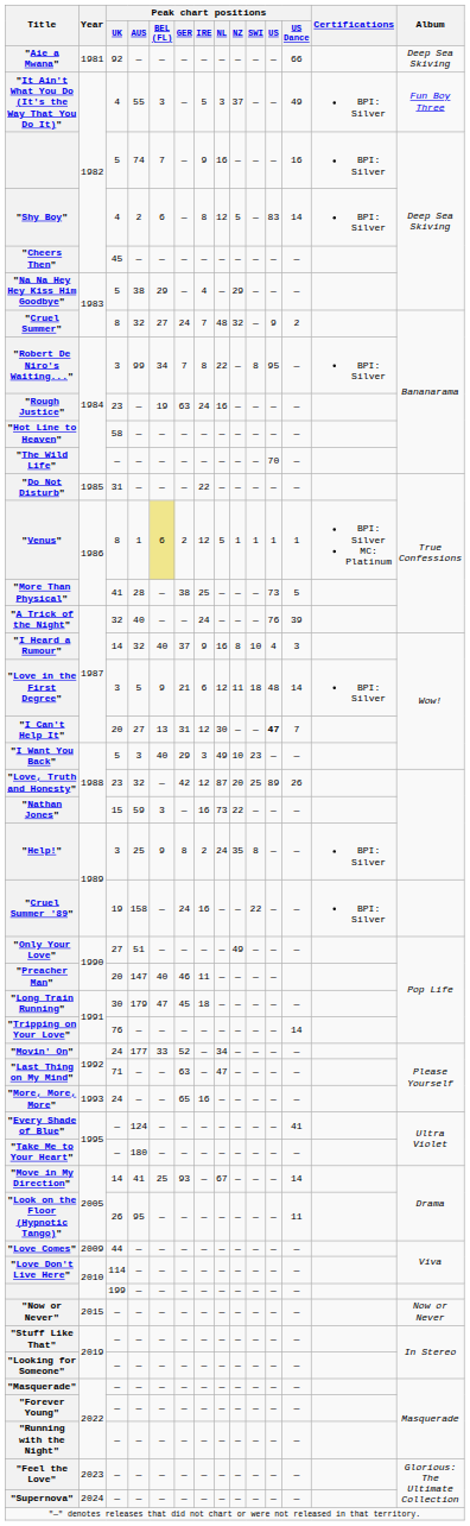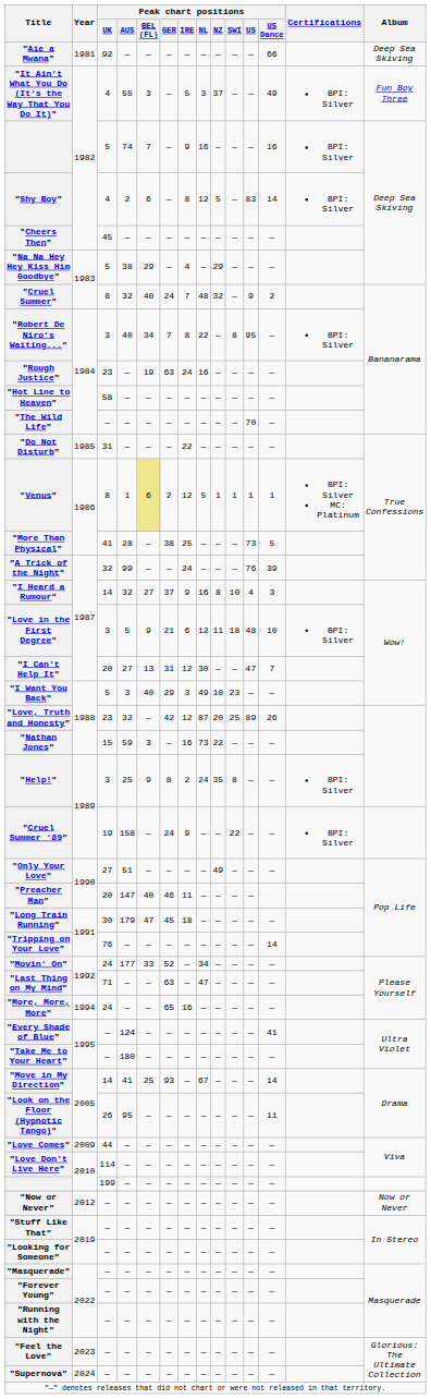 <table class="wikitable plainrowheaders" style="text-align:center;">
 <tr>
 <th scope="col" rowspan="2" style="width:16em;">Title</th>
 <th scope="col" rowspan="2">Year</th>
 <th scope="col" colspan="10">Peak chart positions</th>
 <th scope="col" rowspan="2"><a href='#'>Certifications</a></th>
 <th scope="col" rowspan="2">Album</th>
 </tr>
 <tr>
 <th scope="col" style="width:2.5em;font-size:90%;"><a href='#'>UK</a><br></th>
 <th scope="col" style="width:2.5em;font-size:90%;"><a href='#'>AUS</a><br></th>
 <th scope="col" style="width:2.5em;font-size:90%;"><a href='#'>BEL<br>(FL)</a><br></th>
 <th scope="col" style="width:2.5em;font-size:90%;"><a href='#'>GER</a><br></th>
 <th scope="col" style="width:2.5em;font-size:90%;"><a href='#'>IRE</a><br></th>
 <th scope="col" style="width:2.5em;font-size:90%;"><a href='#'>NL</a><br></th>
 <th scope="col" style="width:2.5em;font-size:90%;"><a href='#'>NZ</a><br></th>
 <th scope="col" style="width:2.5em;font-size:90%;"><a href='#'>SWI</a><br></th>
 <th scope="col" style="width:2.5em;font-size:90%;"><a href='#'>US</a><br></th>
 <th scope="col" style="width:2.5em;font-size:90%;"><a href='#'>US<br>Dance</a><br></th>
 </tr>
 <tr>
 <th scope="row">"<a href='#'>Aie a Mwana</a>"</th>
 <td>1981</td>
 <td>92</td>
 <td>—</td>
 <td>—</td>
 <td>—</td>
 <td>—</td>
 <td>—</td>
 <td>—</td>
 <td>—</td>
 <td>—</td>
 <td>66</td>
 <td></td>
 <td><em>Deep Sea Skiving</em></td>
 </tr>
 <tr>
 <th scope="row">"<a href='#'>It Ain't What You Do (It's the Way That You Do It)</a>" <br></th>
 <td rowspan="4">1982</td>
 <td>4</td>
 <td>55</td>
 <td>3</td>
 <td>—</td>
 <td>5</td>
 <td>3</td>
 <td>37</td>
 <td>—</td>
 <td>—</td>
 <td>49</td>
 <td><br><ul><li>BPI: Silver</li></ul></td>
 <td><em><a href='#'>Fun Boy Three</a></em></td>
 </tr>
 <tr>
 <th scope="row"><br></th>
 <td>5</td>
 <td>74</td>
 <td>7</td>
 <td>—</td>
 <td>9</td>
 <td>16</td>
 <td>—</td>
 <td>—</td>
 <td>—</td>
 <td>16</td>
 <td><br><ul><li>BPI: Silver</li></ul></td>
 <td rowspan="4"><em>Deep Sea Skiving</em></td>
 </tr>
 <tr>
 <th scope="row">"<a href='#'>Shy Boy</a>"</th>
 <td>4</td>
 <td>2</td>
 <td>6</td>
 <td>—</td>
 <td>8</td>
 <td>12</td>
 <td>5</td>
 <td>—</td>
 <td>83</td>
 <td>14</td>
 <td><br><ul><li>BPI: Silver</li></ul></td>
 </tr>
 <tr>
 <th scope="row">"<a href='#'>Cheers Then</a>"</th>
 <td>45</td>
 <td>—</td>
 <td>—</td>
 <td>—</td>
 <td>—</td>
 <td>—</td>
 <td>—</td>
 <td>—</td>
 <td>—</td>
 <td>—</td>
 <td></td>
 </tr>
 <tr>
 <th scope="row">"<a href='#'>Na Na Hey Hey Kiss Him Goodbye</a>"</th>
 <td rowspan="2">1983</td>
 <td>5</td>
 <td>38</td>
 <td>29</td>
 <td>—</td>
 <td>4</td>
 <td>—</td>
 <td>29</td>
 <td>—</td>
 <td>—</td>
 <td>—</td>
 <td></td>
 </tr>
 <tr>
 <th scope="row">"<a href='#'>Cruel Summer</a>"</th>
 <td>8</td>
 <td>32</td>
-<td>27</td>
+<td>40</td>
 <td>24</td>
 <td>7</td>
 <td>48</td>
 <td>32</td>
 <td>—</td>
 <td>9</td>
 <td>2</td>
 <td></td>
 <td rowspan="5"><em>Bananarama</em></td>
 </tr>
 <tr>
 <th scope="row">"<a href='#'>Robert De Niro's Waiting...</a>"</th>
 <td rowspan="4">1984</td>
 <td>3</td>
-<td>99</td>
+<td>40</td>
 <td>34</td>
 <td>7</td>
 <td>8</td>
 <td>22</td>
 <td>—</td>
 <td>8</td>
 <td>95</td>
 <td>—</td>
 <td><br><ul><li>BPI: Silver</li></ul></td>
 </tr>
 <tr>
 <th scope="row">"<a href='#'>Rough Justice</a>"</th>
 <td>23</td>
 <td>—</td>
 <td>19</td>
 <td>63</td>
 <td>24</td>
 <td>16</td>
 <td>—</td>
 <td>—</td>
 <td>—</td>
 <td>—</td>
 <td></td>
 </tr>
 <tr>
 <th scope="row">"<a href='#'>Hot Line to Heaven</a>"</th>
 <td>58</td>
 <td>—</td>
 <td>—</td>
 <td>—</td>
 <td>—</td>
 <td>—</td>
 <td>—</td>
 <td>—</td>
 <td>—</td>
 <td>—</td>
 <td></td>
 </tr>
 <tr>
 <th scope="row">"<a href='#'>The Wild Life</a>"</th>
 <td>—</td>
 <td>—</td>
 <td>—</td>
 <td>—</td>
 <td>—</td>
 <td>—</td>
 <td>—</td>
 <td>—</td>
 <td>70</td>
 <td>—</td>
 <td></td>
 </tr>
 <tr>
 <th scope="row">"<a href='#'>Do Not Disturb</a>"</th>
 <td>1985</td>
 <td>31</td>
 <td>—</td>
 <td>—</td>
 <td>—</td>
 <td>22</td>
 <td>—</td>
 <td>—</td>
 <td>—</td>
 <td>—</td>
 <td>—</td>
 <td></td>
 <td rowspan="4"><em>True Confessions</em></td>
 </tr>
 <tr>
 <th scope="row">"<a href='#'>Venus</a>"</th>
 <td rowspan="2">1986</td>
 <td>8</td>
 <td>1</td>
 <td style="background: khaki;">6</td>
 <td>2</td>
 <td>12</td>
 <td>5</td>
 <td>1</td>
 <td>1</td>
 <td>1</td>
 <td>1</td>
 <td><br><ul><li>BPI: Silver</li><li>MC: Platinum</li></ul></td>
 </tr>
 <tr>
 <th scope="row">"<a href='#'>More Than Physical</a>"</th>
 <td>41</td>
 <td>28</td>
 <td>—</td>
 <td>38</td>
 <td>25</td>
 <td>—</td>
 <td>—</td>
 <td>—</td>
 <td>73</td>
 <td>5</td>
 <td></td>
 </tr>
 <tr>
 <th scope="row">"<a href='#'>A Trick of the Night</a>"</th>
 <td rowspan="4">1987</td>
 <td>32</td>
-<td>40</td>
+<td>99</td>
 <td>—</td>
 <td>—</td>
 <td>24</td>
 <td>—</td>
 <td>—</td>
 <td>—</td>
 <td>76</td>
 <td>39</td>
 <td></td>
 </tr>
 <tr>
 <th scope="row">"<a href='#'>I Heard a Rumour</a>"</th>
 <td>14</td>
 <td>32</td>
-<td>40</td>
+<td>27</td>
 <td>37</td>
 <td>9</td>
 <td>16</td>
 <td>8</td>
 <td>10</td>
 <td>4</td>
 <td>3</td>
 <td></td>
 <td rowspan="4"><em>Wow!</em></td>
 </tr>
 <tr>
 <th scope="row">"<a href='#'>Love in the First Degree</a>"</th>
 <td>3</td>
 <td>5</td>
 <td>9</td>
 <td>21</td>
 <td>6</td>
 <td>12</td>
 <td>11</td>
 <td>18</td>
 <td>48</td>
-<td>14</td>
+<td>10</td>
 <td><br><ul><li>BPI: Silver</li></ul></td>
 </tr>
 <tr>
 <th scope="row">"<a href='#'>I Can't Help It</a>"</th>
 <td>20</td>
 <td>27</td>
 <td>13</td>
 <td>31</td>
 <td>12</td>
 <td>30</td>
 <td>—</td>
 <td>—</td>
-<td><strong>47</strong></td>
+<td>47</td>
 <td>7</td>
 <td></td>
 </tr>
 <tr>
 <th scope="row">"<a href='#'>I Want You Back</a>"</th>
 <td rowspan="3">1988</td>
 <td>5</td>
 <td>3</td>
 <td>40</td>
 <td>29</td>
 <td>3</td>
 <td>49</td>
 <td>10</td>
 <td>23</td>
 <td>—</td>
 <td>—</td>
 <td></td>
 </tr>
 <tr>
 <th scope="row">"<a href='#'>Love, Truth and Honesty</a>"</th>
 <td>23</td>
 <td>32</td>
 <td>—</td>
 <td>42</td>
 <td>12</td>
 <td>87</td>
 <td>20</td>
 <td>25</td>
 <td>89</td>
 <td>26</td>
 <td></td>
 <td rowspan="3"></td>
 </tr>
 <tr>
 <th scope="row">"<a href='#'>Nathan Jones</a>"</th>
 <td>15</td>
 <td>59</td>
 <td>3</td>
 <td>—</td>
 <td>16</td>
 <td>73</td>
 <td>22</td>
 <td>—</td>
 <td>—</td>
 <td>—</td>
 <td></td>
 </tr>
 <tr>
 <th scope="row">"<a href='#'>Help!</a>" <br></th>
 <td rowspan="2">1989</td>
 <td>3</td>
 <td>25</td>
 <td>9</td>
 <td>8</td>
 <td>2</td>
 <td>24</td>
 <td>35</td>
 <td>8</td>
 <td>—</td>
 <td>—</td>
 <td><br><ul><li>BPI: Silver</li></ul></td>
 </tr>
 <tr>
 <th scope="row">"<a href='#'>Cruel Summer '89</a>"</th>
 <td>19</td>
 <td>158</td>
 <td>—</td>
 <td>24</td>
-<td>16</td>
+<td>9</td>
 <td>—</td>
 <td>—</td>
 <td>22</td>
 <td>—</td>
 <td>—</td>
 <td><br><ul><li>BPI: Silver</li></ul></td>
 <td></td>
 </tr>
 <tr>
 <th scope="row">"<a href='#'>Only Your Love</a>"</th>
 <td rowspan="2">1990</td>
 <td>27</td>
 <td>51</td>
 <td>—</td>
 <td>—</td>
 <td>—</td>
 <td>—</td>
 <td>49</td>
 <td>—</td>
 <td>—</td>
 <td>—</td>
 <td></td>
 <td rowspan="4"><em>Pop Life</em></td>
 </tr>
 <tr>
 <th scope="row">"<a href='#'>Preacher Man</a>"</th>
 <td>20</td>
 <td>147</td>
 <td>40</td>
 <td>46</td>
 <td>11</td>
 <td>—</td>
 <td>—</td>
 <td>—</td>
 <td>—</td>
 <td></td>
 </tr>
 <tr>
 <th scope="row">"<a href='#'>Long Train Running</a>"</th>
 <td rowspan="2">1991</td>
 <td>30</td>
 <td>179</td>
 <td>47</td>
 <td>45</td>
 <td>18</td>
 <td>—</td>
 <td>—</td>
 <td>—</td>
 <td>—</td>
 <td>—</td>
 <td></td>
 </tr>
 <tr>
 <th scope="row">"<a href='#'>Tripping on Your Love</a>"</th>
 <td>76</td>
 <td>—</td>
 <td>—</td>
 <td>—</td>
 <td>—</td>
 <td>—</td>
 <td>—</td>
 <td>—</td>
 <td>—</td>
 <td>14</td>
 <td></td>
 </tr>
 <tr>
 <th scope="row">"<a href='#'>Movin' On</a>"</th>
 <td rowspan="2">1992</td>
 <td>24</td>
 <td>177</td>
 <td>33</td>
 <td>52</td>
 <td>—</td>
 <td>34</td>
 <td>—</td>
 <td>—</td>
 <td>—</td>
 <td>—</td>
 <td></td>
 <td rowspan="3"><em>Please Yourself</em></td>
 </tr>
 <tr>
 <th scope="row">"<a href='#'>Last Thing on My Mind</a>"</th>
 <td>71</td>
 <td>—</td>
 <td>—</td>
 <td>63</td>
 <td>—</td>
 <td>47</td>
 <td>—</td>
 <td>—</td>
 <td>—</td>
 <td>—</td>
 <td></td>
 </tr>
 <tr>
 <th scope="row">"<a href='#'>More, More, More</a>"</th>
-<td>1993</td>
+<td>1994</td>
 <td>24</td>
 <td>—</td>
 <td>—</td>
 <td>65</td>
 <td>16</td>
 <td>—</td>
 <td>—</td>
 <td>—</td>
 <td>—</td>
 <td>—</td>
 <td></td>
 </tr>
 <tr>
 <th scope="row">"<a href='#'>Every Shade of Blue</a>"</th>
 <td rowspan="2">1995</td>
 <td>—</td>
 <td>124</td>
 <td>—</td>
 <td>—</td>
 <td>—</td>
 <td>—</td>
 <td>—</td>
 <td>—</td>
 <td>—</td>
 <td>41</td>
 <td></td>
 <td rowspan="2"><em>Ultra Violet</em></td>
 </tr>
 <tr>
 <th scope="row">"<a href='#'>Take Me to Your Heart</a>"</th>
 <td>—</td>
 <td>180</td>
 <td>—</td>
 <td>—</td>
 <td>—</td>
 <td>—</td>
 <td>—</td>
 <td>—</td>
 <td>—</td>
 <td>—</td>
 <td></td>
 </tr>
 <tr>
 <th scope="row">"<a href='#'>Move in My Direction</a>"</th>
 <td rowspan="2">2005</td>
 <td>14</td>
 <td>41</td>
 <td>25</td>
 <td>93</td>
 <td>—</td>
 <td>67</td>
 <td>—</td>
 <td>—</td>
 <td>—</td>
 <td>14</td>
 <td></td>
 <td rowspan="2"><em>Drama</em></td>
 </tr>
 <tr>
 <th scope="row">"<a href='#'>Look on the Floor (Hypnotic Tango)</a>"</th>
 <td>26</td>
 <td>95</td>
 <td>—</td>
 <td>—</td>
 <td>—</td>
 <td>—</td>
 <td>—</td>
 <td>—</td>
 <td>—</td>
 <td>11</td>
 <td></td>
 </tr>
 <tr>
 <th scope="row">"<a href='#'>Love Comes</a>"</th>
 <td>2009</td>
 <td>44</td>
 <td>—</td>
 <td>—</td>
 <td>—</td>
 <td>—</td>
 <td>—</td>
 <td>—</td>
 <td>—</td>
 <td>—</td>
 <td>—</td>
 <td></td>
 <td rowspan="2"><em>Viva</em></td>
 </tr>
 <tr>
 <th scope="row">"<a href='#'>Love Don't Live Here</a>"</th>
 <td rowspan="2">2010</td>
 <td>114</td>
 <td>—</td>
 <td>—</td>
 <td>—</td>
 <td>—</td>
 <td>—</td>
 <td>—</td>
 <td>—</td>
 <td>—</td>
 <td>—</td>
 <td></td>
 </tr>
 <tr>
 <th scope="row"></th>
 <td>199</td>
 <td>—</td>
 <td>—</td>
 <td>—</td>
 <td>—</td>
 <td>—</td>
 <td>—</td>
 <td>—</td>
 <td>—</td>
 <td>—</td>
 <td></td>
 <td></td>
 </tr>
 <tr>
 <th scope="row">"Now or Never"</th>
-<td>2015</td>
+<td>2012</td>
 <td>—</td>
 <td>—</td>
 <td>—</td>
 <td>—</td>
 <td>—</td>
 <td>—</td>
 <td>—</td>
 <td>—</td>
 <td>—</td>
 <td>—</td>
 <td></td>
 <td><em>Now or Never</em></td>
 </tr>
 <tr>
 <th scope="row">"Stuff Like That"</th>
 <td rowspan="2">2019</td>
 <td>—</td>
 <td>—</td>
 <td>—</td>
 <td>—</td>
 <td>—</td>
 <td>—</td>
 <td>—</td>
 <td>—</td>
 <td>—</td>
 <td>—</td>
 <td></td>
 <td rowspan="2"><em>In Stereo</em></td>
 </tr>
 <tr>
 <th scope="row">"Looking for Someone"</th>
 <td>—</td>
 <td>—</td>
 <td>—</td>
 <td>—</td>
 <td>—</td>
 <td>—</td>
 <td>—</td>
 <td>—</td>
 <td>—</td>
 <td>—</td>
 <td></td>
 </tr>
 <tr>
 <th scope="row">"Masquerade"</th>
 <td rowspan="3">2022</td>
 <td>—</td>
 <td>—</td>
 <td>—</td>
 <td>—</td>
 <td>—</td>
 <td>—</td>
 <td>—</td>
 <td>—</td>
 <td>—</td>
 <td>—</td>
 <td></td>
 <td rowspan="3"><em>Masquerade</em></td>
 </tr>
 <tr>
 <th scope="row">"Forever Young"</th>
 <td>—</td>
 <td>—</td>
 <td>—</td>
 <td>—</td>
 <td>—</td>
 <td>—</td>
 <td>—</td>
 <td>—</td>
 <td>—</td>
 <td>—</td>
 <td></td>
 </tr>
 <tr>
 <th scope="row">"Running with the Night"</th>
 <td>—</td>
 <td>—</td>
 <td>—</td>
 <td>—</td>
 <td>—</td>
 <td>—</td>
 <td>—</td>
 <td>—</td>
 <td>—</td>
 <td>—</td>
 <td></td>
 </tr>
 <tr>
 <th scope="row">"Feel the Love"</th>
 <td>2023</td>
 <td>—</td>
 <td>—</td>
 <td>—</td>
 <td>—</td>
 <td>—</td>
 <td>—</td>
 <td>—</td>
 <td>—</td>
 <td>—</td>
 <td>—</td>
 <td></td>
 <td rowspan="2"><em>Glorious: The Ultimate Collection</em></td>
 </tr>
 <tr>
 <th scope="row">"Supernova"</th>
 <td>2024</td>
 <td>—</td>
 <td>—</td>
 <td>—</td>
 <td>—</td>
 <td>—</td>
 <td>—</td>
 <td>—</td>
 <td>—</td>
 <td>—</td>
 <td>—</td>
 <td></td>
 </tr>
 <tr>
 <td align="center" colspan="15" style="font-size:8pt">"—" denotes releases that did not chart or were not released in that territory.</td>
 </tr>
 </table>
